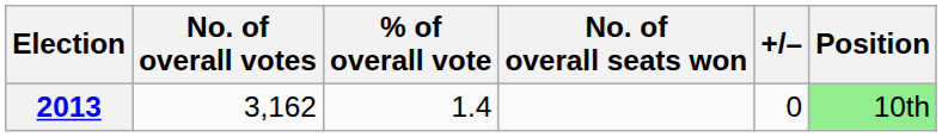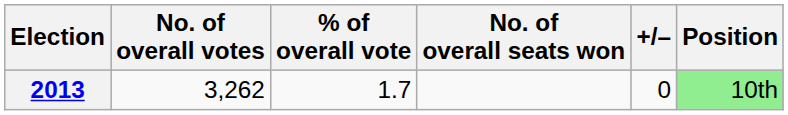 <table class="wikitable" style="text-align: right;">
 <tr>
 <th>Election</th>
 <th>No. of<br>overall votes</th>
 <th>% of<br>overall vote</th>
 <th>No. of<br>overall seats won</th>
 <th>+/–</th>
 <th>Position</th>
 </tr>
 <tr>
 <th><a href='#'>2013</a></th>
-<td> 3,162</td>
-<td> 1.4</td>
+<td> 3,262</td>
+<td> 1.7</td>
 <td></td>
 <td> 0</td>
 <td style="background: lightgreen;"> 10th</td>
 </tr>
 </table>
